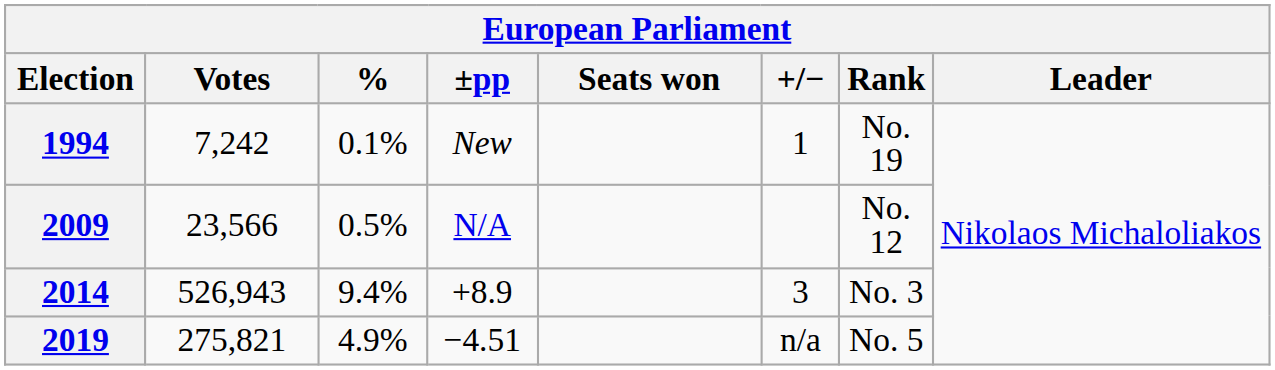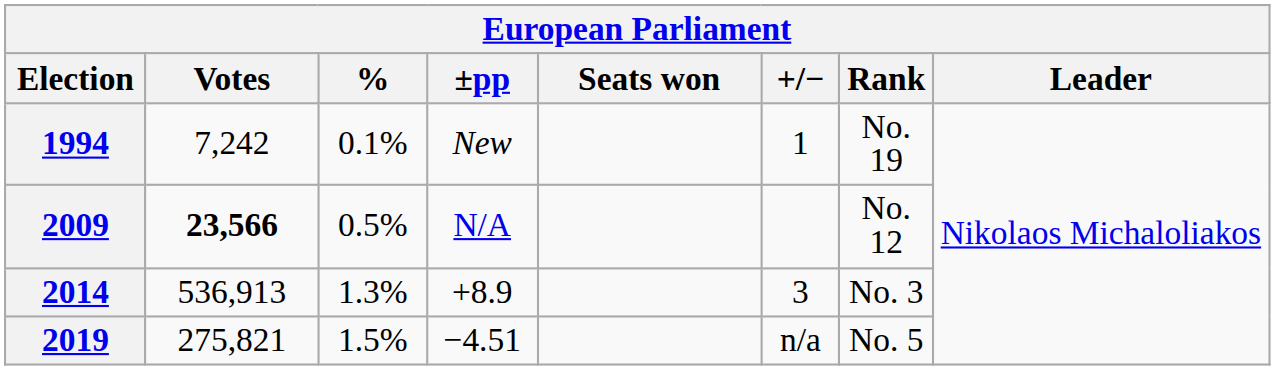 <table class="wikitable" style="text-align:center; line-height:16px;">
 <tr>
 <th colspan="8"><a href='#'>European Parliament</a></th>
 </tr>
 <tr>
 <th style="width:60px;">Election</th>
 <th style="width:75px;">Votes</th>
 <th style="width:45px;">%</th>
 <th style="width:45px;">±<a href='#'>pp</a></th>
 <th style="width:100px;">Seats won</th>
 <th style="width:30px;">+/−</th>
 <th style="width:30px;">Rank</th>
 <th>Leader</th>
 </tr>
 <tr>
 <th><a href='#'>1994</a></th>
 <td>7,242</td>
 <td>0.1%</td>
 <td><em>New</em></td>
 <td></td>
 <td>1</td>
 <td>No. 19</td>
 <td rowspan=4><a href='#'>Nikolaos Michaloliakos</a></td>
 </tr>
 <tr>
 <th><a href='#'>2009</a></th>
-<td>23,566</td>
+<td><strong>23,566</strong></td>
 <td>0.5%</td>
 <td><a href='#'>N/A</a></td>
 <td></td>
 <td></td>
 <td>No. 12</td>
 </tr>
 <tr>
 <th><a href='#'>2014</a></th>
-<td>526,943</td>
-<td>9.4%</td>
+<td>536,913</td>
+<td>1.3%</td>
 <td>+8.9</td>
 <td></td>
 <td>3</td>
 <td>No. 3</td>
 </tr>
 <tr>
 <th><a href='#'>2019</a></th>
 <td>275,821</td>
-<td>4.9%</td>
+<td>1.5%</td>
 <td>−4.51</td>
 <td></td>
 <td>n/a</td>
 <td>No. 5</td>
 </tr>
 </table>
